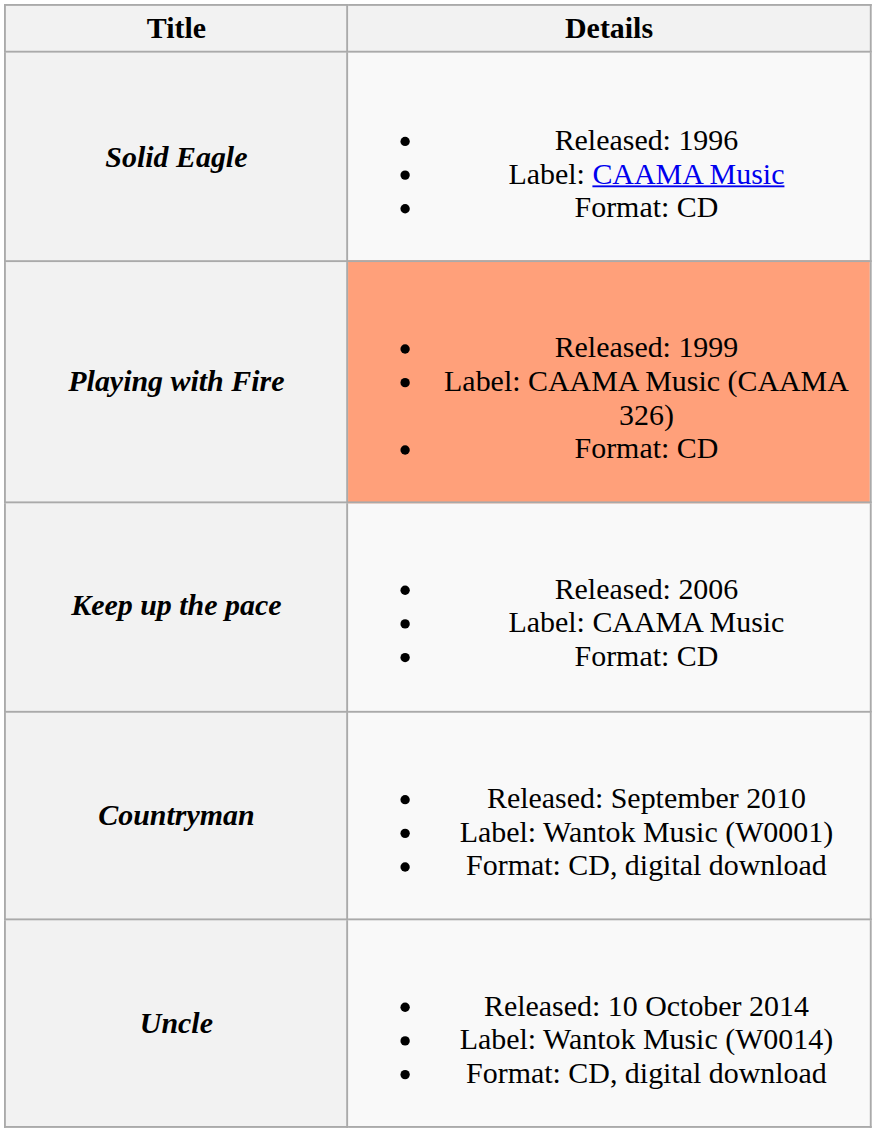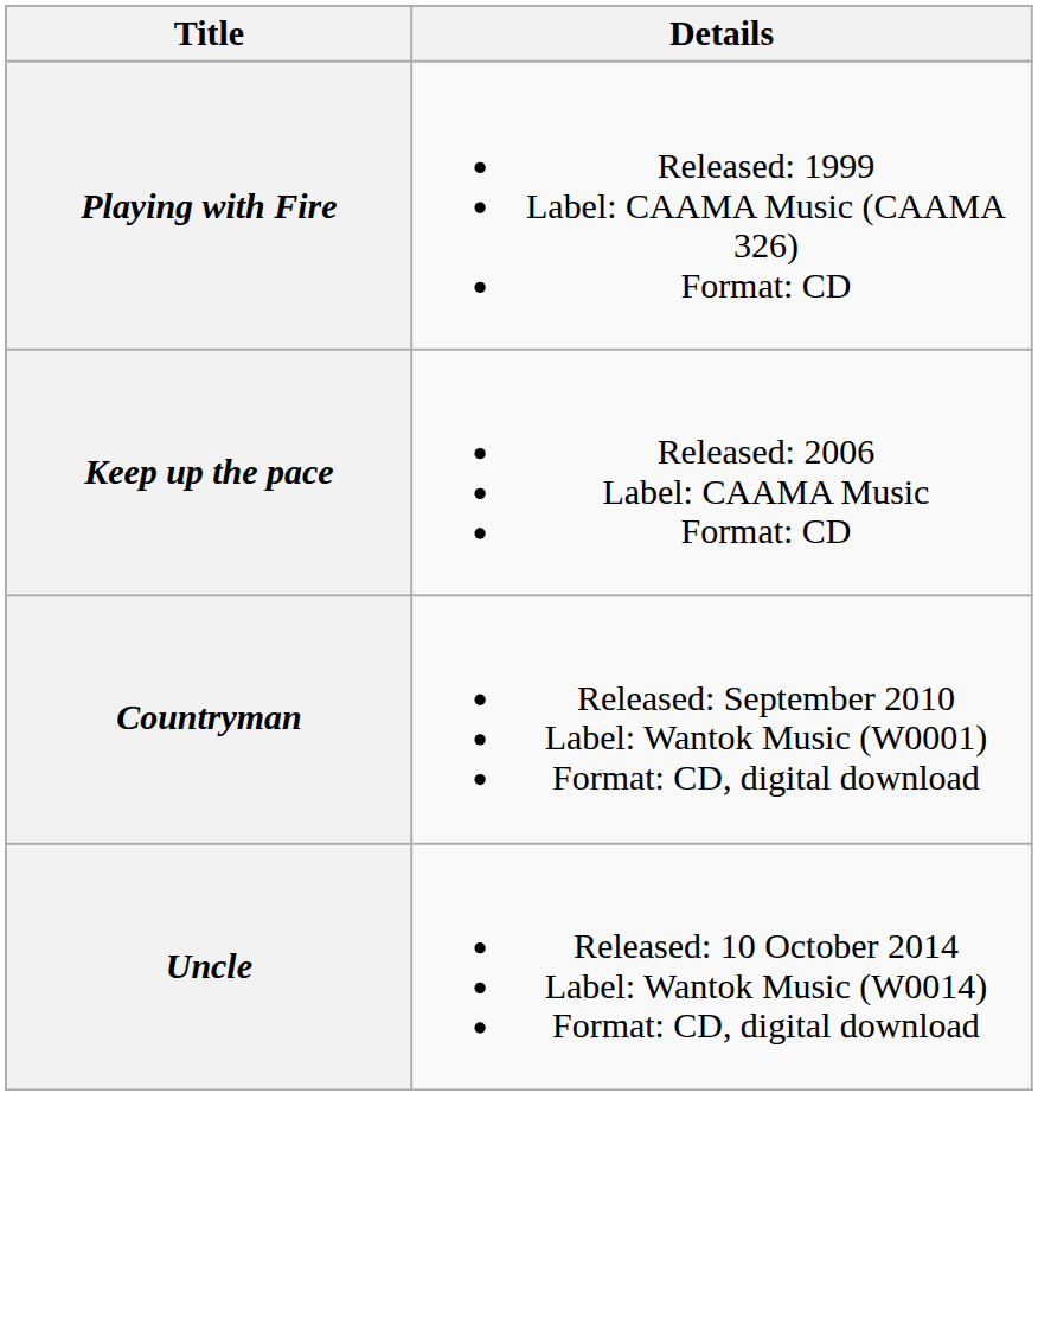 <table class="wikitable plainrowheaders" style="text-align:center;" border="1">
 <tr>
 <th scope="col" style="width:11em;">Title</th>
 <th scope="col" style="width:17em;">Details</th>
 </tr>
 <tr>
-<th scope="row"><em>Solid Eagle</em></th>
-<td><br><ul><li>Released: 1996</li><li>Label: <a href='#'>CAAMA Music</a></li><li>Format: CD</li></ul></td>
-</tr>
-<tr>
 <th scope="row"><em>Playing with Fire</em> <br> </th>
-<td style="background: lightsalmon;"><br><ul><li>Released: 1999</li><li>Label: CAAMA Music (CAAMA 326)</li><li>Format: CD</li></ul></td>
+<td><br><ul><li>Released: 1999</li><li>Label: CAAMA Music (CAAMA 326)</li><li>Format: CD</li></ul></td>
 </tr>
 <tr>
 <th scope="row"><em>Keep up the pace</em> <br> </th>
 <td><br><ul><li>Released: 2006</li><li>Label: CAAMA Music</li><li>Format: CD</li></ul></td>
 </tr>
 <tr>
 <th scope="row"><em>Countryman</em></th>
 <td><br><ul><li>Released: September 2010</li><li>Label: Wantok Music (W0001)</li><li>Format: CD, digital download</li></ul></td>
 </tr>
 <tr>
 <th scope="row"><em>Uncle</em></th>
 <td><br><ul><li>Released: 10 October 2014</li><li>Label: Wantok Music (W0014)</li><li>Format: CD, digital download</li></ul></td>
 </tr>
 </table>
